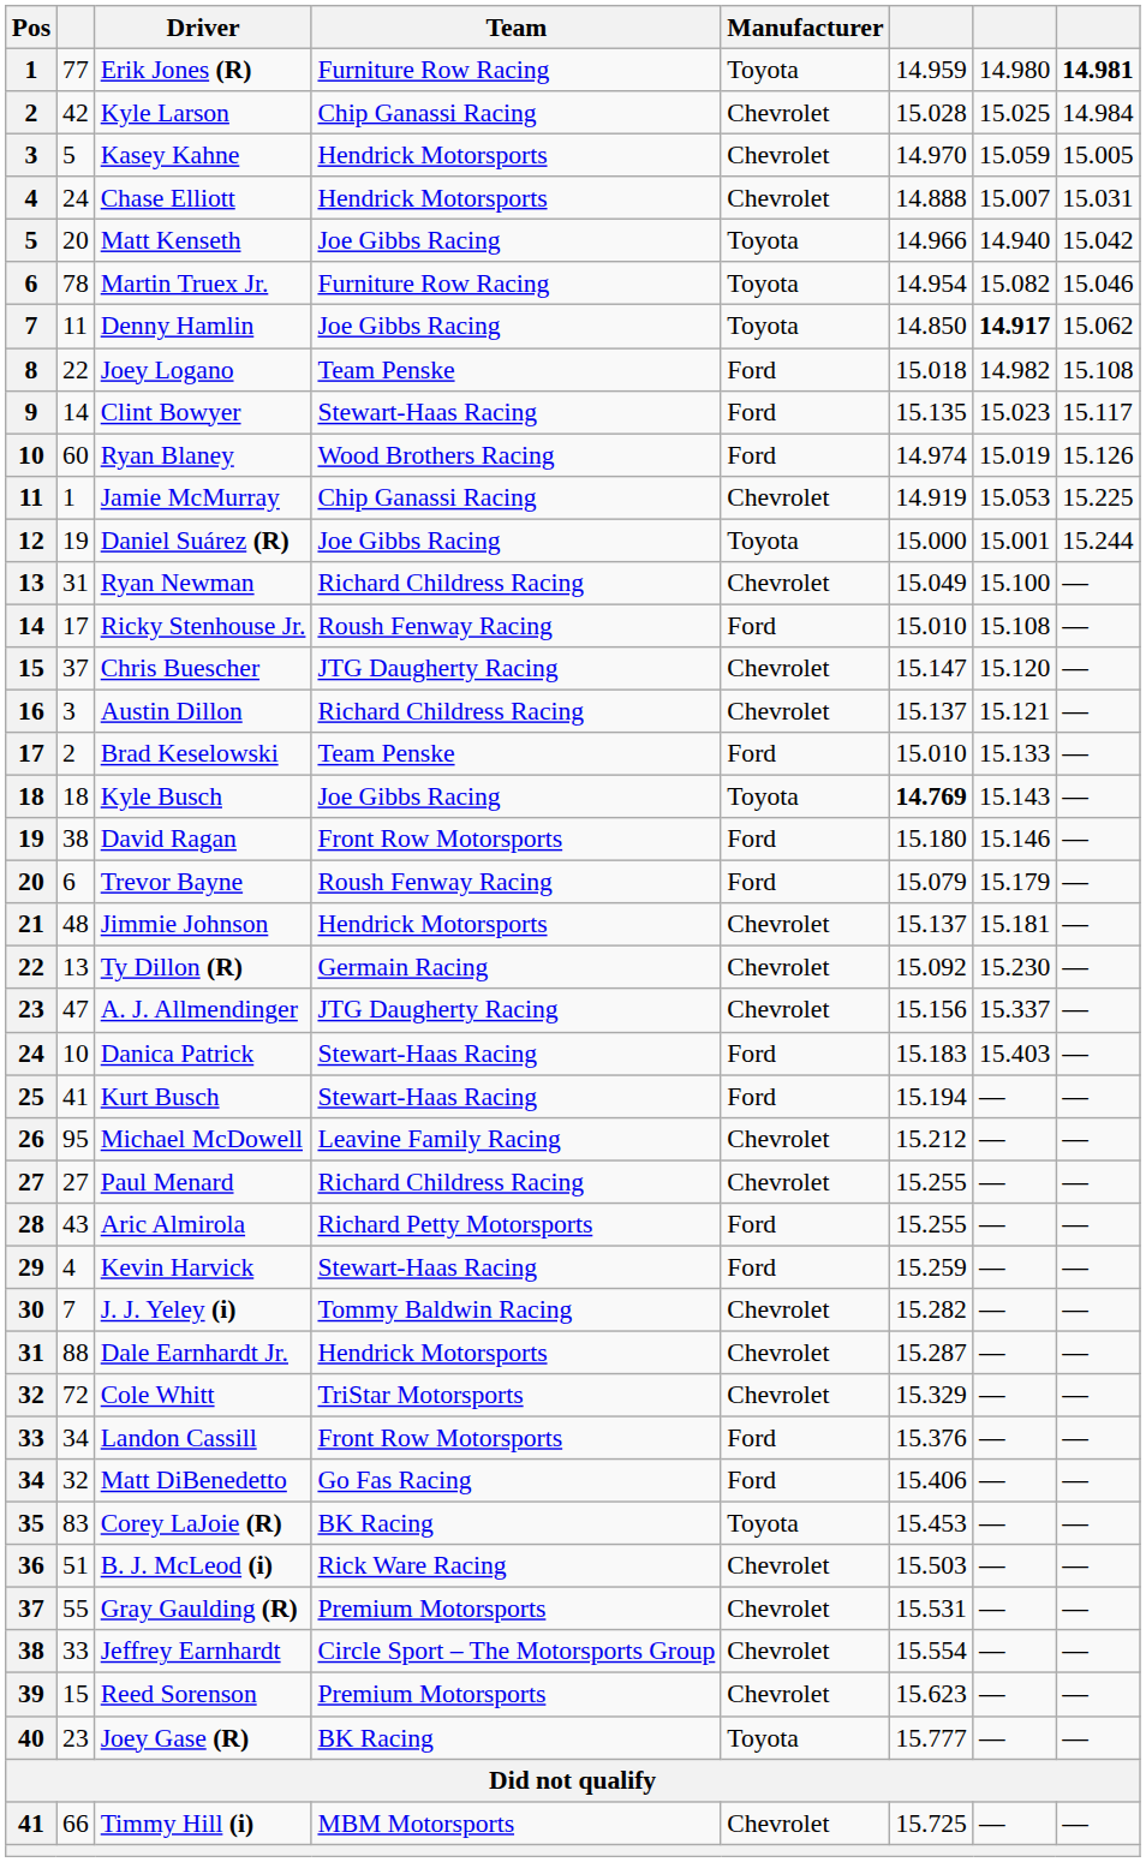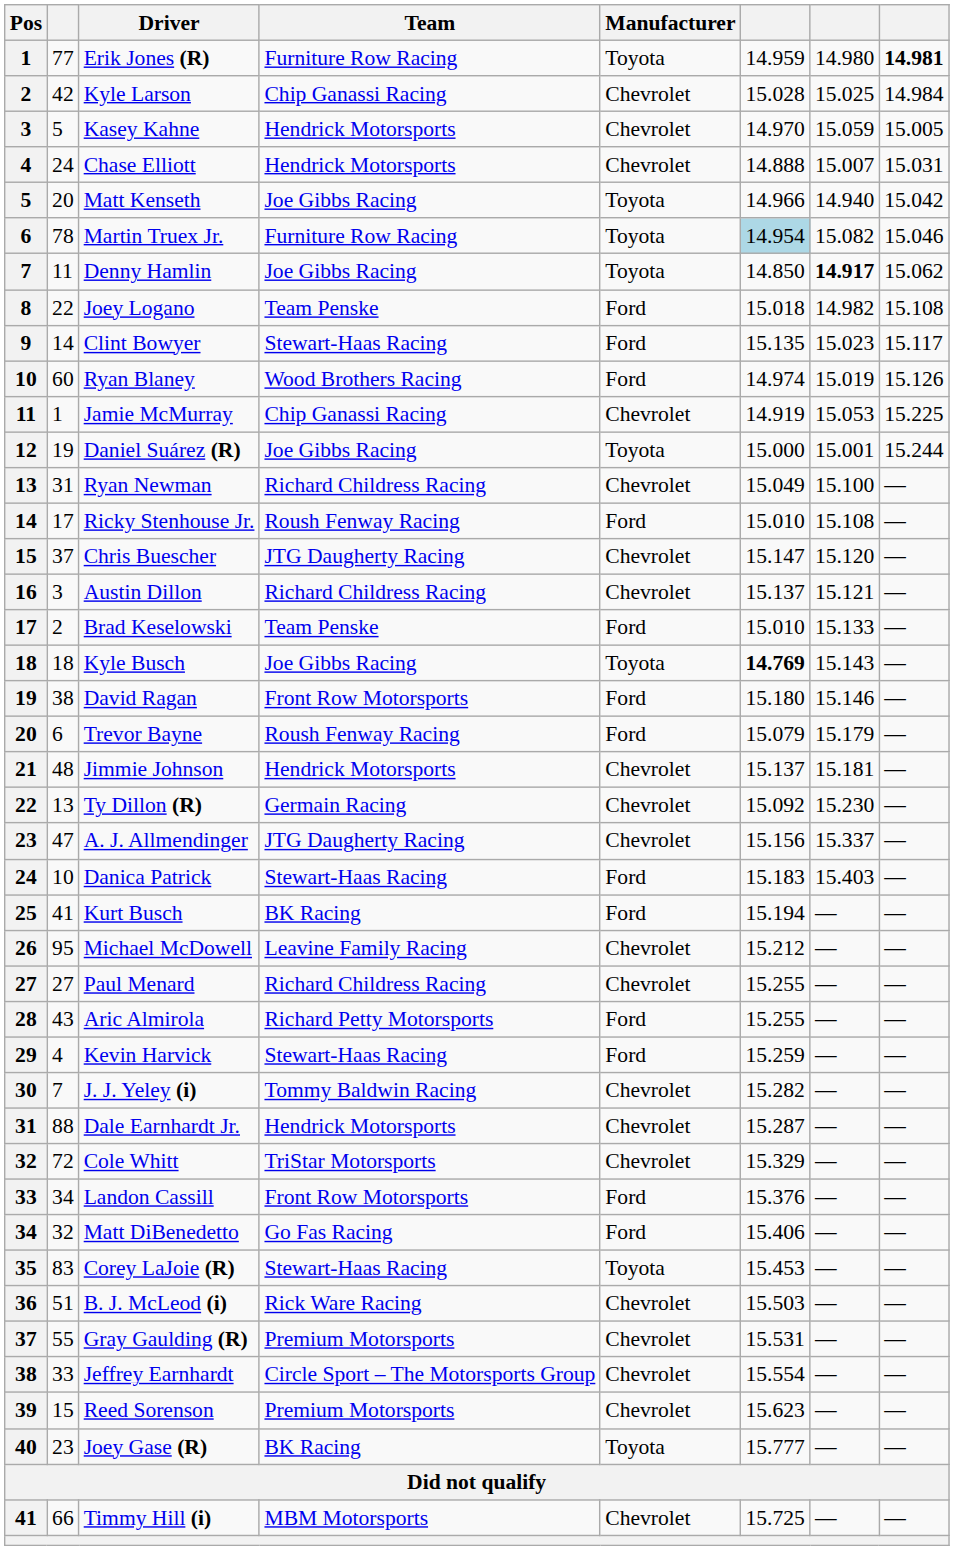 <table class="wikitable" style="font-size:95%">
 <tr>
 <th>Pos</th>
 <th></th>
 <th>Driver</th>
 <th>Team</th>
 <th>Manufacturer</th>
 <th></th>
 <th></th>
 <th></th>
 </tr>
 <tr>
 <th>1</th>
 <td>77</td>
 <td><a href='#'>Erik Jones</a> <strong>(R)</strong></td>
 <td><a href='#'>Furniture Row Racing</a></td>
 <td>Toyota</td>
 <td>14.959</td>
 <td>14.980</td>
 <td><strong>14.981</strong></td>
 </tr>
 <tr>
 <th>2</th>
 <td>42</td>
 <td><a href='#'>Kyle Larson</a></td>
 <td><a href='#'>Chip Ganassi Racing</a></td>
 <td>Chevrolet</td>
 <td>15.028</td>
 <td>15.025</td>
 <td>14.984</td>
 </tr>
 <tr>
 <th>3</th>
 <td>5</td>
 <td><a href='#'>Kasey Kahne</a></td>
 <td><a href='#'>Hendrick Motorsports</a></td>
 <td>Chevrolet</td>
 <td>14.970</td>
 <td>15.059</td>
 <td>15.005</td>
 </tr>
 <tr>
 <th>4</th>
 <td>24</td>
 <td><a href='#'>Chase Elliott</a></td>
 <td><a href='#'>Hendrick Motorsports</a></td>
 <td>Chevrolet</td>
 <td>14.888</td>
 <td>15.007</td>
 <td>15.031</td>
 </tr>
 <tr>
 <th>5</th>
 <td>20</td>
 <td><a href='#'>Matt Kenseth</a></td>
 <td><a href='#'>Joe Gibbs Racing</a></td>
 <td>Toyota</td>
 <td>14.966</td>
 <td>14.940</td>
 <td>15.042</td>
 </tr>
 <tr>
 <th>6</th>
 <td>78</td>
 <td><a href='#'>Martin Truex Jr.</a></td>
 <td><a href='#'>Furniture Row Racing</a></td>
 <td>Toyota</td>
-<td>14.954</td>
+<td style="background: lightblue;">14.954</td>
 <td>15.082</td>
 <td>15.046</td>
 </tr>
 <tr>
 <th>7</th>
 <td>11</td>
 <td><a href='#'>Denny Hamlin</a></td>
 <td><a href='#'>Joe Gibbs Racing</a></td>
 <td>Toyota</td>
 <td>14.850</td>
 <td><strong>14.917</strong></td>
 <td>15.062</td>
 </tr>
 <tr>
 <th>8</th>
 <td>22</td>
 <td><a href='#'>Joey Logano</a></td>
 <td><a href='#'>Team Penske</a></td>
 <td>Ford</td>
 <td>15.018</td>
 <td>14.982</td>
 <td>15.108</td>
 </tr>
 <tr>
 <th>9</th>
 <td>14</td>
 <td><a href='#'>Clint Bowyer</a></td>
 <td><a href='#'>Stewart-Haas Racing</a></td>
 <td>Ford</td>
 <td>15.135</td>
 <td>15.023</td>
 <td>15.117</td>
 </tr>
 <tr>
 <th>10</th>
 <td>60</td>
 <td><a href='#'>Ryan Blaney</a></td>
 <td><a href='#'>Wood Brothers Racing</a></td>
 <td>Ford</td>
 <td>14.974</td>
 <td>15.019</td>
 <td>15.126</td>
 </tr>
 <tr>
 <th>11</th>
 <td>1</td>
 <td><a href='#'>Jamie McMurray</a></td>
 <td><a href='#'>Chip Ganassi Racing</a></td>
 <td>Chevrolet</td>
 <td>14.919</td>
 <td>15.053</td>
 <td>15.225</td>
 </tr>
 <tr>
 <th>12</th>
 <td>19</td>
 <td><a href='#'>Daniel Suárez</a> <strong>(R)</strong></td>
 <td><a href='#'>Joe Gibbs Racing</a></td>
 <td>Toyota</td>
 <td>15.000</td>
 <td>15.001</td>
 <td>15.244</td>
 </tr>
 <tr>
 <th>13</th>
 <td>31</td>
 <td><a href='#'>Ryan Newman</a></td>
 <td><a href='#'>Richard Childress Racing</a></td>
 <td>Chevrolet</td>
 <td>15.049</td>
 <td>15.100</td>
 <td>—</td>
 </tr>
 <tr>
 <th>14</th>
 <td>17</td>
 <td><a href='#'>Ricky Stenhouse Jr.</a></td>
 <td><a href='#'>Roush Fenway Racing</a></td>
 <td>Ford</td>
 <td>15.010</td>
 <td>15.108</td>
 <td>—</td>
 </tr>
 <tr>
 <th>15</th>
 <td>37</td>
 <td><a href='#'>Chris Buescher</a></td>
 <td><a href='#'>JTG Daugherty Racing</a></td>
 <td>Chevrolet</td>
 <td>15.147</td>
 <td>15.120</td>
 <td>—</td>
 </tr>
 <tr>
 <th>16</th>
 <td>3</td>
 <td><a href='#'>Austin Dillon</a></td>
 <td><a href='#'>Richard Childress Racing</a></td>
 <td>Chevrolet</td>
 <td>15.137</td>
 <td>15.121</td>
 <td>—</td>
 </tr>
 <tr>
 <th>17</th>
 <td>2</td>
 <td><a href='#'>Brad Keselowski</a></td>
 <td><a href='#'>Team Penske</a></td>
 <td>Ford</td>
 <td>15.010</td>
 <td>15.133</td>
 <td>—</td>
 </tr>
 <tr>
 <th>18</th>
 <td>18</td>
 <td><a href='#'>Kyle Busch</a></td>
 <td><a href='#'>Joe Gibbs Racing</a></td>
 <td>Toyota</td>
 <td><strong>14.769</strong></td>
 <td>15.143</td>
 <td>—</td>
 </tr>
 <tr>
 <th>19</th>
 <td>38</td>
 <td><a href='#'>David Ragan</a></td>
 <td><a href='#'>Front Row Motorsports</a></td>
 <td>Ford</td>
 <td>15.180</td>
 <td>15.146</td>
 <td>—</td>
 </tr>
 <tr>
 <th>20</th>
 <td>6</td>
 <td><a href='#'>Trevor Bayne</a></td>
 <td><a href='#'>Roush Fenway Racing</a></td>
 <td>Ford</td>
 <td>15.079</td>
 <td>15.179</td>
 <td>—</td>
 </tr>
 <tr>
 <th>21</th>
 <td>48</td>
 <td><a href='#'>Jimmie Johnson</a></td>
 <td><a href='#'>Hendrick Motorsports</a></td>
 <td>Chevrolet</td>
 <td>15.137</td>
 <td>15.181</td>
 <td>—</td>
 </tr>
 <tr>
 <th>22</th>
 <td>13</td>
 <td><a href='#'>Ty Dillon</a> <strong>(R)</strong></td>
 <td><a href='#'>Germain Racing</a></td>
 <td>Chevrolet</td>
 <td>15.092</td>
 <td>15.230</td>
 <td>—</td>
 </tr>
 <tr>
 <th>23</th>
 <td>47</td>
 <td><a href='#'>A. J. Allmendinger</a></td>
 <td><a href='#'>JTG Daugherty Racing</a></td>
 <td>Chevrolet</td>
 <td>15.156</td>
 <td>15.337</td>
 <td>—</td>
 </tr>
 <tr>
 <th>24</th>
 <td>10</td>
 <td><a href='#'>Danica Patrick</a></td>
 <td><a href='#'>Stewart-Haas Racing</a></td>
 <td>Ford</td>
 <td>15.183</td>
 <td>15.403</td>
 <td>—</td>
 </tr>
 <tr>
 <th>25</th>
 <td>41</td>
 <td><a href='#'>Kurt Busch</a></td>
-<td><a href='#'>Stewart-Haas Racing</a></td>
+<td><a href='#'>BK Racing</a></td>
 <td>Ford</td>
 <td>15.194</td>
 <td>—</td>
 <td>—</td>
 </tr>
 <tr>
 <th>26</th>
 <td>95</td>
 <td><a href='#'>Michael McDowell</a></td>
 <td><a href='#'>Leavine Family Racing</a></td>
 <td>Chevrolet</td>
 <td>15.212</td>
 <td>—</td>
 <td>—</td>
 </tr>
 <tr>
 <th>27</th>
 <td>27</td>
 <td><a href='#'>Paul Menard</a></td>
 <td><a href='#'>Richard Childress Racing</a></td>
 <td>Chevrolet</td>
 <td>15.255</td>
 <td>—</td>
 <td>—</td>
 </tr>
 <tr>
 <th>28</th>
 <td>43</td>
 <td><a href='#'>Aric Almirola</a></td>
 <td><a href='#'>Richard Petty Motorsports</a></td>
 <td>Ford</td>
 <td>15.255</td>
 <td>—</td>
 <td>—</td>
 </tr>
 <tr>
 <th>29</th>
 <td>4</td>
 <td><a href='#'>Kevin Harvick</a></td>
 <td><a href='#'>Stewart-Haas Racing</a></td>
 <td>Ford</td>
 <td>15.259</td>
 <td>—</td>
 <td>—</td>
 </tr>
 <tr>
 <th>30</th>
 <td>7</td>
 <td><a href='#'>J. J. Yeley</a> <strong>(i)</strong></td>
 <td><a href='#'>Tommy Baldwin Racing</a></td>
 <td>Chevrolet</td>
 <td>15.282</td>
 <td>—</td>
 <td>—</td>
 </tr>
 <tr>
 <th>31</th>
 <td>88</td>
 <td><a href='#'>Dale Earnhardt Jr.</a></td>
 <td><a href='#'>Hendrick Motorsports</a></td>
 <td>Chevrolet</td>
 <td>15.287</td>
 <td>—</td>
 <td>—</td>
 </tr>
 <tr>
 <th>32</th>
 <td>72</td>
 <td><a href='#'>Cole Whitt</a></td>
 <td><a href='#'>TriStar Motorsports</a></td>
 <td>Chevrolet</td>
 <td>15.329</td>
 <td>—</td>
 <td>—</td>
 </tr>
 <tr>
 <th>33</th>
 <td>34</td>
 <td><a href='#'>Landon Cassill</a></td>
 <td><a href='#'>Front Row Motorsports</a></td>
 <td>Ford</td>
 <td>15.376</td>
 <td>—</td>
 <td>—</td>
 </tr>
 <tr>
 <th>34</th>
 <td>32</td>
 <td><a href='#'>Matt DiBenedetto</a></td>
 <td><a href='#'>Go Fas Racing</a></td>
 <td>Ford</td>
 <td>15.406</td>
 <td>—</td>
 <td>—</td>
 </tr>
 <tr>
 <th>35</th>
 <td>83</td>
 <td><a href='#'>Corey LaJoie</a> <strong>(R)</strong></td>
-<td><a href='#'>BK Racing</a></td>
+<td><a href='#'>Stewart-Haas Racing</a></td>
 <td>Toyota</td>
 <td>15.453</td>
 <td>—</td>
 <td>—</td>
 </tr>
 <tr>
 <th>36</th>
 <td>51</td>
 <td><a href='#'>B. J. McLeod</a> <strong>(i)</strong></td>
 <td><a href='#'>Rick Ware Racing</a></td>
 <td>Chevrolet</td>
 <td>15.503</td>
 <td>—</td>
 <td>—</td>
 </tr>
 <tr>
 <th>37</th>
 <td>55</td>
 <td><a href='#'>Gray Gaulding</a> <strong>(R)</strong></td>
 <td><a href='#'>Premium Motorsports</a></td>
 <td>Chevrolet</td>
 <td>15.531</td>
 <td>—</td>
 <td>—</td>
 </tr>
 <tr>
 <th>38</th>
 <td>33</td>
 <td><a href='#'>Jeffrey Earnhardt</a></td>
 <td><a href='#'>Circle Sport – The Motorsports Group</a></td>
 <td>Chevrolet</td>
 <td>15.554</td>
 <td>—</td>
 <td>—</td>
 </tr>
 <tr>
 <th>39</th>
 <td>15</td>
 <td><a href='#'>Reed Sorenson</a></td>
 <td><a href='#'>Premium Motorsports</a></td>
 <td>Chevrolet</td>
 <td>15.623</td>
 <td>—</td>
 <td>—</td>
 </tr>
 <tr>
 <th>40</th>
 <td>23</td>
 <td><a href='#'>Joey Gase</a> <strong>(R)</strong></td>
 <td><a href='#'>BK Racing</a></td>
 <td>Toyota</td>
 <td>15.777</td>
 <td>—</td>
 <td>—</td>
 </tr>
 <tr>
 <th colspan="8">Did not qualify</th>
 </tr>
 <tr>
 <th>41</th>
 <td>66</td>
 <td><a href='#'>Timmy Hill</a> <strong>(i)</strong></td>
 <td><a href='#'>MBM Motorsports</a></td>
 <td>Chevrolet</td>
 <td>15.725</td>
 <td>—</td>
 <td>—</td>
 </tr>
 <tr>
 <th colspan="8"></th>
 </tr>
 </table>
